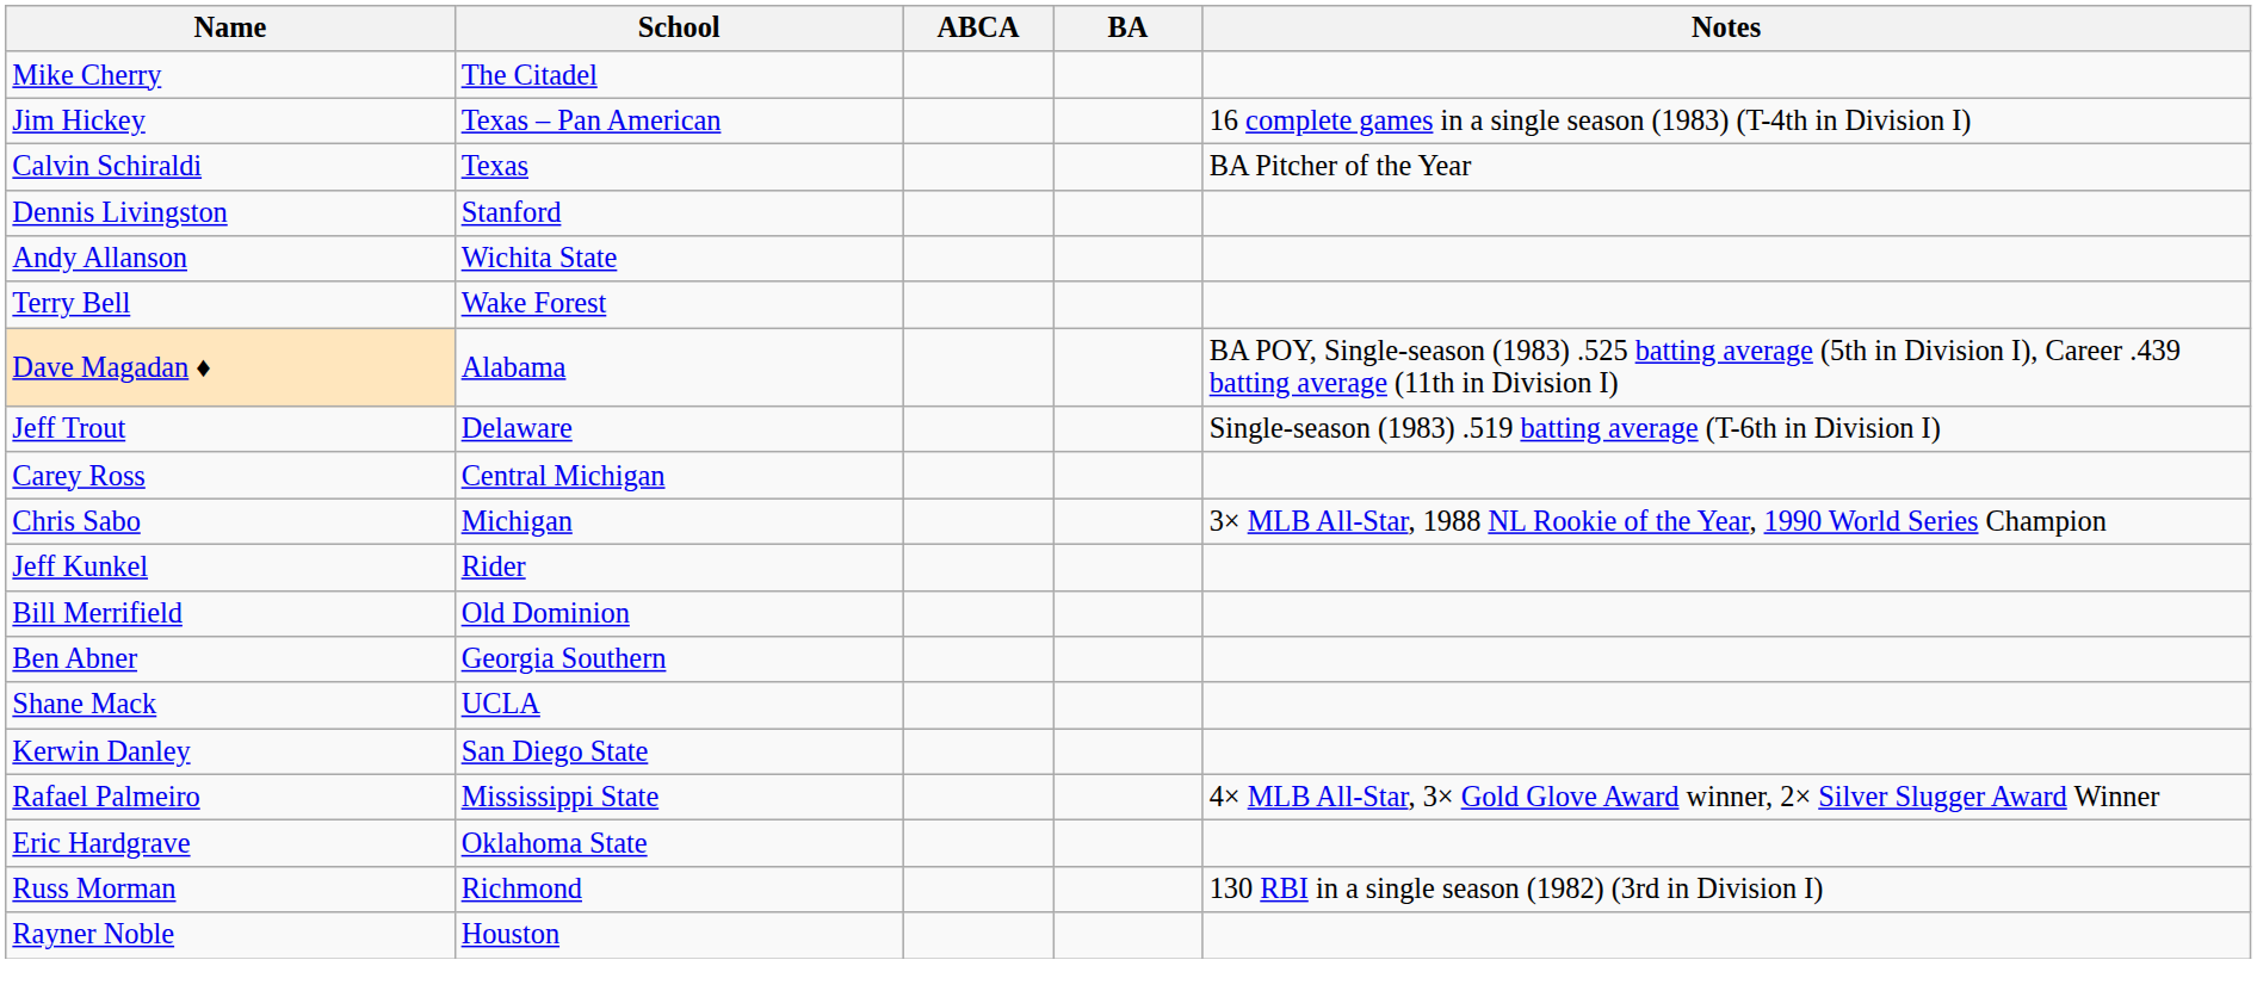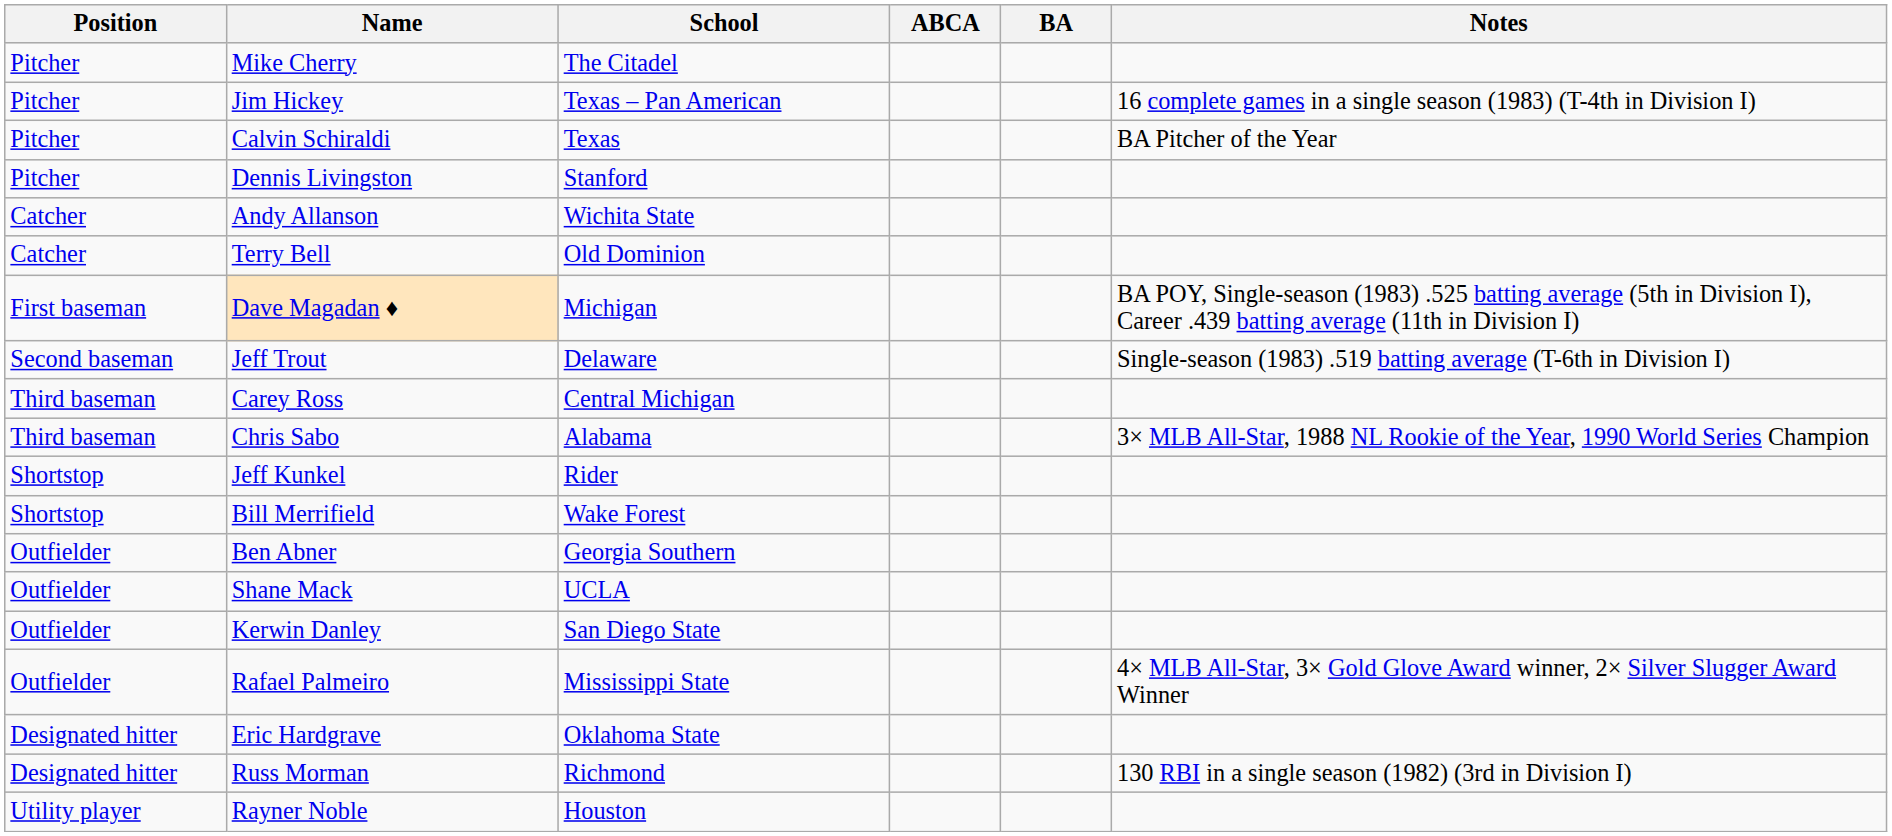 <table class="wikitable sortable" style="width:98%;">
 <tr>
+<th width=10%>Position</th>
 <th width=15%>Name</th>
 <th width=15%>School</th>
 <th width=5%>ABCA</th>
 <th width=5%>BA</th>
 <th width=35% class="unsortable">Notes</th>
 </tr>
 <tr>
+<td><a href='#'>Pitcher</a></td>
 <td><a href='#'>Mike Cherry</a></td>
 <td><a href='#'>The Citadel</a></td>
 <td></td>
 <td></td>
 <td></td>
 </tr>
 <tr>
+<td><a href='#'>Pitcher</a></td>
 <td><a href='#'>Jim Hickey</a></td>
 <td><a href='#'>Texas – Pan American</a></td>
 <td></td>
 <td></td>
 <td>16 <a href='#'>complete games</a> in a single season (1983) (T-4th in Division I)</td>
 </tr>
 <tr>
+<td><a href='#'>Pitcher</a></td>
 <td><a href='#'>Calvin Schiraldi</a></td>
 <td><a href='#'>Texas</a></td>
 <td></td>
 <td></td>
 <td>BA Pitcher of the Year</td>
 </tr>
 <tr>
+<td><a href='#'>Pitcher</a></td>
 <td><a href='#'>Dennis Livingston</a></td>
 <td><a href='#'>Stanford</a></td>
 <td></td>
 <td></td>
 <td></td>
 </tr>
 <tr>
+<td><a href='#'>Catcher</a></td>
 <td><a href='#'>Andy Allanson</a></td>
 <td><a href='#'>Wichita State</a></td>
 <td></td>
 <td></td>
 <td></td>
 </tr>
 <tr>
+<td><a href='#'>Catcher</a></td>
 <td><a href='#'>Terry Bell</a></td>
-<td><a href='#'>Wake Forest</a></td>
+<td><a href='#'>Old Dominion</a></td>
 <td></td>
 <td></td>
 <td></td>
 </tr>
 <tr>
+<td><a href='#'>First baseman</a></td>
 <td style="background-color:#FFE6BD"><a href='#'>Dave Magadan</a> ♦</td>
-<td><a href='#'>Alabama</a></td>
+<td><a href='#'>Michigan</a></td>
 <td></td>
 <td></td>
 <td>BA POY, Single-season (1983) .525 <a href='#'>batting average</a> (5th in Division I), Career .439 <a href='#'>batting average</a> (11th in Division I)</td>
 </tr>
 <tr>
+<td><a href='#'>Second baseman</a></td>
 <td><a href='#'>Jeff Trout</a></td>
 <td><a href='#'>Delaware</a></td>
 <td></td>
 <td></td>
 <td>Single-season (1983) .519 <a href='#'>batting average</a> (T-6th in Division I)</td>
 </tr>
 <tr>
+<td><a href='#'>Third baseman</a></td>
 <td><a href='#'>Carey Ross</a></td>
 <td><a href='#'>Central Michigan</a></td>
 <td></td>
 <td></td>
 <td></td>
 </tr>
 <tr>
+<td><a href='#'>Third baseman</a></td>
 <td><a href='#'>Chris Sabo</a></td>
-<td><a href='#'>Michigan</a></td>
+<td><a href='#'>Alabama</a></td>
 <td></td>
 <td></td>
 <td>3× <a href='#'>MLB All-Star</a>, 1988 <a href='#'>NL Rookie of the Year</a>, <a href='#'>1990 World Series</a> Champion</td>
 </tr>
 <tr>
+<td><a href='#'>Shortstop</a></td>
 <td><a href='#'>Jeff Kunkel</a></td>
 <td><a href='#'>Rider</a></td>
 <td></td>
 <td></td>
 <td></td>
 </tr>
 <tr>
+<td><a href='#'>Shortstop</a></td>
 <td><a href='#'>Bill Merrifield</a></td>
-<td><a href='#'>Old Dominion</a></td>
+<td><a href='#'>Wake Forest</a></td>
 <td></td>
 <td></td>
 <td></td>
 </tr>
 <tr>
+<td><a href='#'>Outfielder</a></td>
 <td><a href='#'>Ben Abner</a></td>
 <td><a href='#'>Georgia Southern</a></td>
 <td></td>
 <td></td>
 <td></td>
 </tr>
 <tr>
+<td><a href='#'>Outfielder</a></td>
 <td><a href='#'>Shane Mack</a></td>
 <td><a href='#'>UCLA</a></td>
 <td></td>
 <td></td>
 <td></td>
 </tr>
 <tr>
+<td><a href='#'>Outfielder</a></td>
 <td><a href='#'>Kerwin Danley</a></td>
 <td><a href='#'>San Diego State</a></td>
 <td></td>
 <td></td>
 <td></td>
 </tr>
 <tr>
+<td><a href='#'>Outfielder</a></td>
 <td><a href='#'>Rafael Palmeiro</a></td>
 <td><a href='#'>Mississippi State</a></td>
 <td></td>
 <td></td>
 <td>4× <a href='#'>MLB All-Star</a>, 3× <a href='#'>Gold Glove Award</a> winner, 2× <a href='#'>Silver Slugger Award</a> Winner</td>
 </tr>
 <tr>
+<td><a href='#'>Designated hitter</a></td>
 <td><a href='#'>Eric Hardgrave</a></td>
 <td><a href='#'>Oklahoma State</a></td>
 <td></td>
 <td></td>
 <td></td>
 </tr>
 <tr>
+<td><a href='#'>Designated hitter</a></td>
 <td><a href='#'>Russ Morman</a></td>
 <td><a href='#'>Richmond</a></td>
 <td></td>
 <td></td>
 <td>130 <a href='#'>RBI</a> in a single season (1982) (3rd in Division I)</td>
 </tr>
 <tr>
+<td><a href='#'>Utility player</a></td>
 <td><a href='#'>Rayner Noble</a></td>
 <td><a href='#'>Houston</a></td>
 <td></td>
 <td></td>
 <td></td>
 </tr>
 </table>
